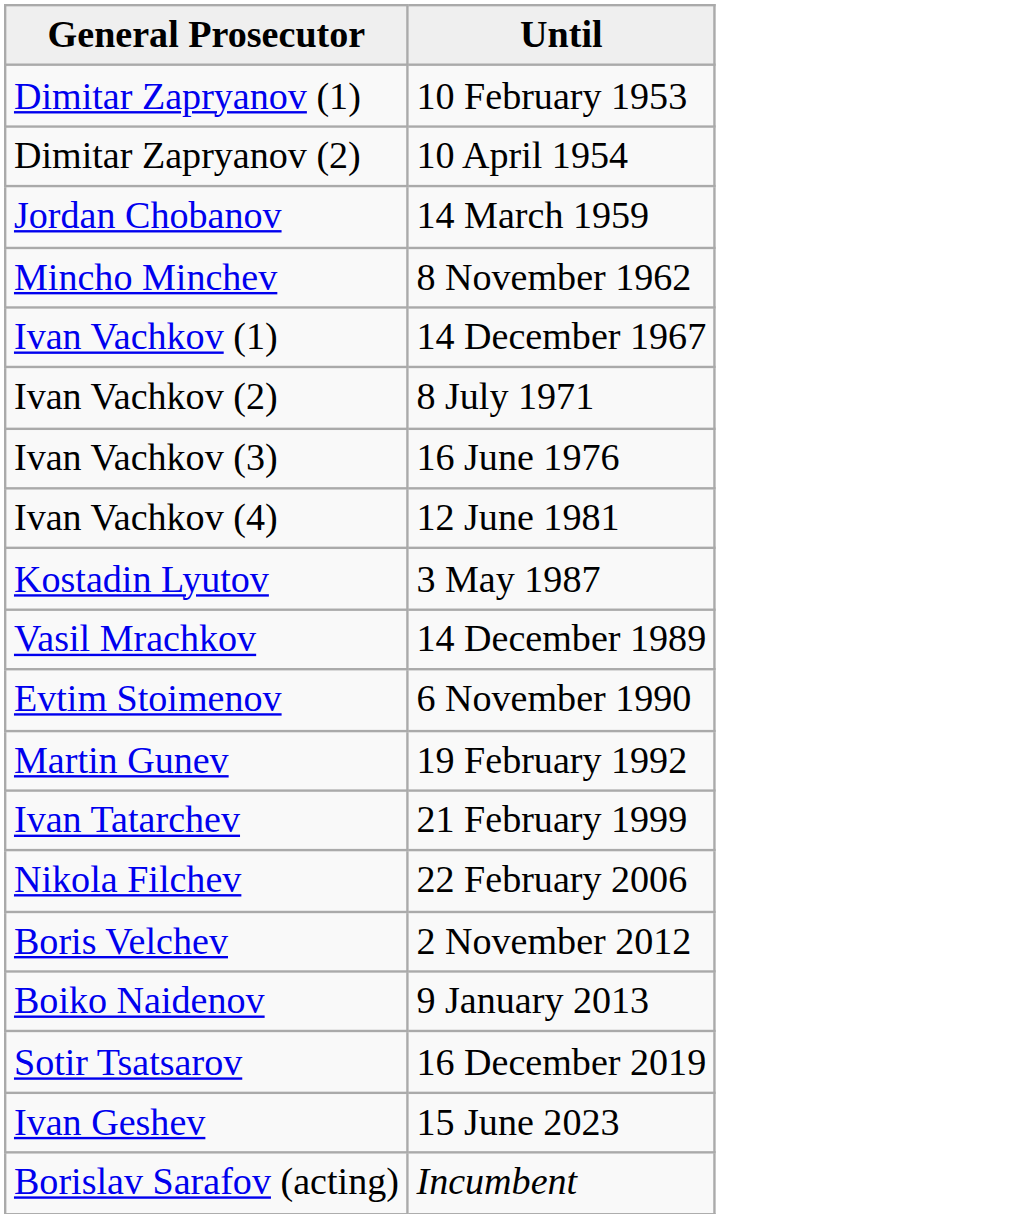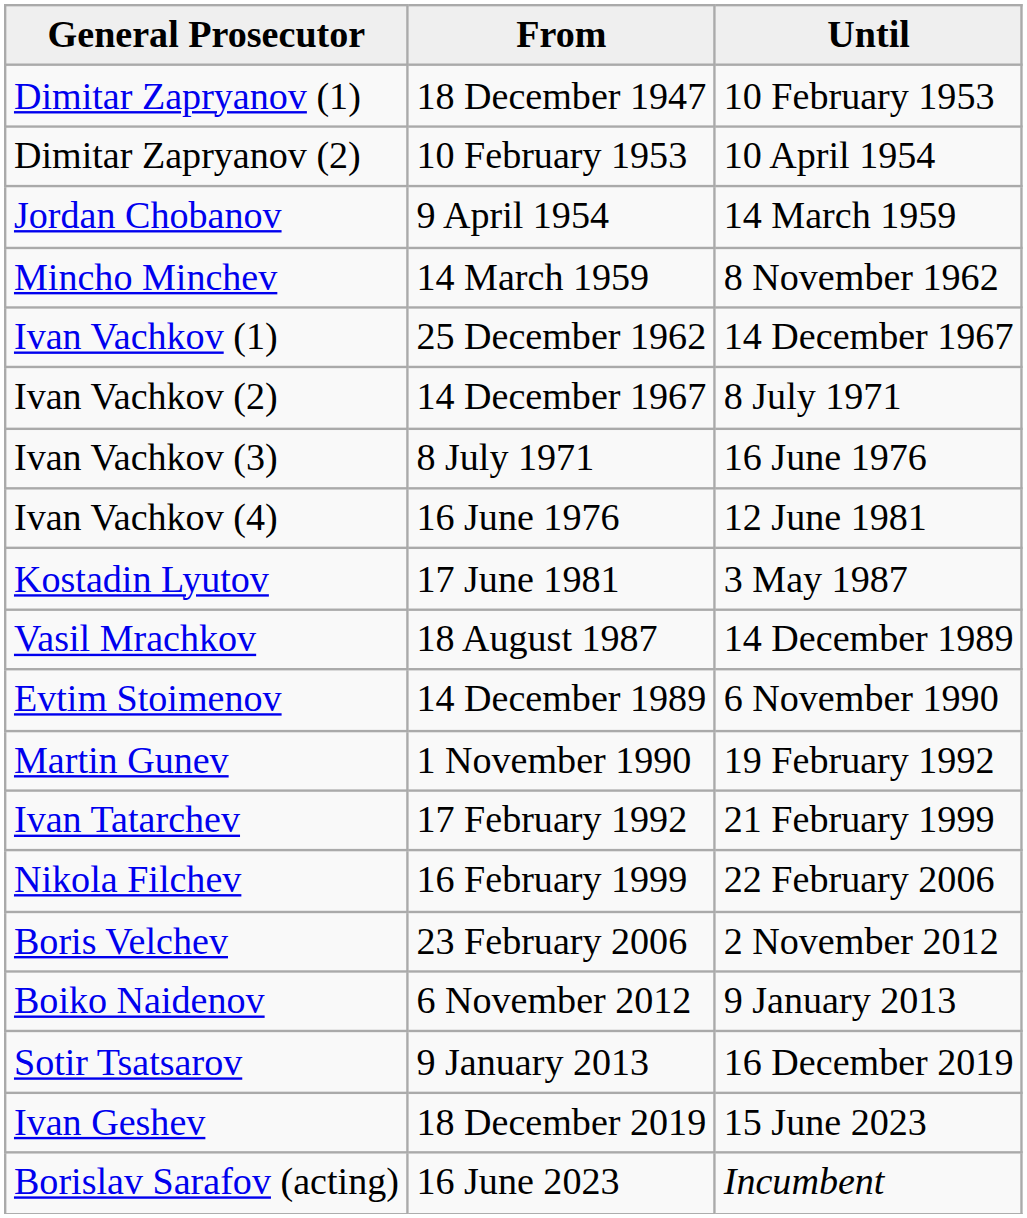 <table class="wikitable">
 <tr>
 <th style="background:#efefef;"><strong>General Prosecutor</strong></th>
+<th style="background:#efefef;"><strong>From</strong></th>
 <th style="background:#efefef;"><strong>Until</strong></th>
 </tr>
 <tr>
 <td><a href='#'>Dimitar Zapryanov</a> (1)</td>
+<td>18 December 1947</td>
 <td>10 February 1953</td>
 </tr>
 <tr>
 <td>Dimitar Zapryanov (2)</td>
+<td>10 February 1953</td>
 <td>10 April 1954</td>
 </tr>
 <tr>
 <td><a href='#'>Jordan Chobanov</a></td>
+<td>9 April 1954</td>
 <td>14 March 1959</td>
 </tr>
 <tr>
 <td><a href='#'>Mincho Minchev</a></td>
+<td>14 March 1959</td>
 <td>8 November 1962</td>
 </tr>
 <tr>
 <td><a href='#'>Ivan Vachkov</a> (1)</td>
+<td>25 December 1962</td>
 <td>14 December 1967</td>
 </tr>
 <tr>
 <td>Ivan Vachkov (2)</td>
+<td>14 December 1967</td>
 <td>8 July 1971</td>
 </tr>
 <tr>
 <td>Ivan Vachkov (3)</td>
+<td>8 July 1971</td>
 <td>16 June 1976</td>
 </tr>
 <tr>
 <td>Ivan Vachkov (4)</td>
+<td>16 June 1976</td>
 <td>12 June 1981</td>
 </tr>
 <tr>
 <td><a href='#'>Kostadin Lyutov</a></td>
+<td>17 June 1981</td>
 <td>3 May 1987</td>
 </tr>
 <tr>
 <td><a href='#'>Vasil Mrachkov</a></td>
+<td>18 August 1987</td>
 <td>14 December 1989</td>
 </tr>
 <tr>
 <td><a href='#'>Evtim Stoimenov</a></td>
+<td>14 December 1989</td>
 <td>6 November 1990</td>
 </tr>
 <tr>
 <td><a href='#'>Martin Gunev</a></td>
+<td>1 November 1990</td>
 <td>19 February 1992</td>
 </tr>
 <tr>
 <td><a href='#'>Ivan Tatarchev</a></td>
+<td>17 February 1992</td>
 <td>21 February 1999</td>
 </tr>
 <tr>
 <td><a href='#'>Nikola Filchev</a></td>
+<td>16 February 1999</td>
 <td>22 February 2006</td>
 </tr>
 <tr>
 <td><a href='#'>Boris Velchev</a></td>
+<td>23 February 2006</td>
 <td>2 November 2012</td>
 </tr>
 <tr>
 <td><a href='#'>Boiko Naidenov</a></td>
+<td>6 November 2012</td>
 <td>9 January 2013</td>
 </tr>
 <tr>
 <td><a href='#'>Sotir Tsatsarov</a></td>
+<td>9 January 2013</td>
 <td>16 December 2019</td>
 </tr>
 <tr>
 <td><a href='#'>Ivan Geshev</a></td>
+<td>18 December 2019</td>
 <td>15 June 2023</td>
 </tr>
 <tr>
 <td><a href='#'>Borislav Sarafov</a> (acting)</td>
+<td>16 June 2023</td>
 <td><em>Incumbent</em></td>
 </tr>
 </table>
